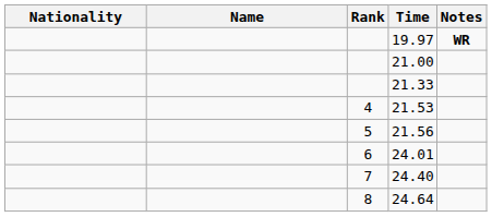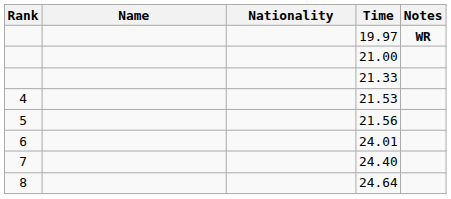 <table class="wikitable sortable" style="text-align:center">
 <tr>
+<th>Rank</th>
+<th style="width:180px">Name</th>
 <th style="width:125px">Nationality</th>
-<th style="width:180px">Name</th>
-<th>Rank</th>
 <th>Time</th>
 <th>Notes</th>
 </tr>
 <tr>
+<td></td>
 <td style="text-align:left;"></td>
 <td style="text-align:left;"></td>
-<td></td>
 <td>19.97</td>
 <td><strong>WR</strong></td>
 </tr>
 <tr>
+<td></td>
 <td style="text-align:left;"></td>
 <td style="text-align:left;"></td>
-<td></td>
 <td>21.00</td>
 <td></td>
 </tr>
 <tr>
+<td></td>
 <td style="text-align:left;"></td>
 <td style="text-align:left;"></td>
-<td></td>
 <td>21.33</td>
 <td></td>
 </tr>
 <tr>
+<td>4</td>
 <td style="text-align:left;"></td>
 <td style="text-align:left;"></td>
-<td>4</td>
 <td>21.53</td>
 <td></td>
 </tr>
 <tr>
+<td>5</td>
 <td style="text-align:left;"></td>
 <td style="text-align:left;"></td>
-<td>5</td>
 <td>21.56</td>
 <td></td>
 </tr>
 <tr>
+<td>6</td>
 <td style="text-align:left;"></td>
 <td style="text-align:left;"></td>
-<td>6</td>
 <td>24.01</td>
 <td></td>
 </tr>
 <tr>
+<td>7</td>
 <td style="text-align:left;"></td>
 <td style="text-align:left;"></td>
-<td>7</td>
 <td>24.40</td>
 <td></td>
 </tr>
 <tr>
+<td>8</td>
 <td style="text-align:left;"></td>
 <td style="text-align:left;"></td>
-<td>8</td>
 <td>24.64</td>
 <td></td>
 </tr>
 </table>
